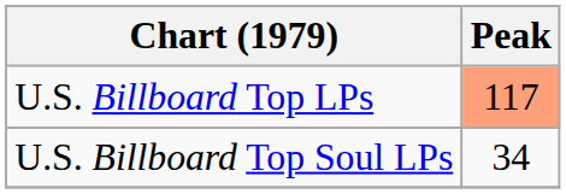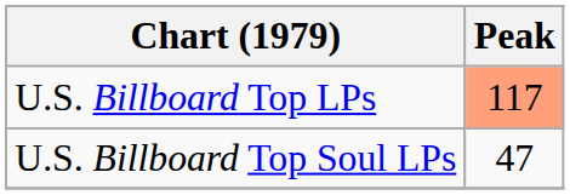 <table class="wikitable">
 <tr>
 <th>Chart (1979)</th>
 <th>Peak<br></th>
 </tr>
 <tr>
 <td>U.S. <a href='#'><em>Billboard</em> Top LPs</a></td>
 <td align="center" style="background: lightsalmon;">117</td>
 </tr>
 <tr>
 <td>U.S. <em>Billboard</em> <a href='#'>Top Soul LPs</a></td>
-<td align="center">34</td>
+<td align="center">47</td>
 </tr>
 <tr>
 </tr>
 </table>
